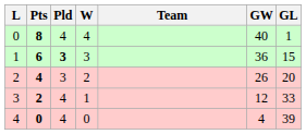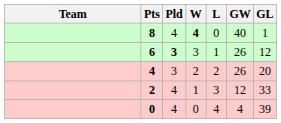 <table class=wikitable style="text-align:center">
 <tr>
-<th width=20>L</th>
+<th width=175>Team</th>
 <th width=20>Pts</th>
 <th width=20>Pld</th>
 <th width=20>W</th>
-<th width=175>Team</th>
+<th width=20>L</th>
 <th width=20>GW</th>
 <th width=20>GL</th>
 </tr>
 <tr bgcolor=ccffcc>
-<td>0</td>
+<td style="text-align:left"></td>
 <td><strong>8</strong></td>
 <td>4</td>
-<td>4</td>
-<td style="text-align:left"></td>
+<td><strong>4</strong></td>
+<td>0</td>
 <td>40</td>
 <td>1</td>
 </tr>
 <tr bgcolor=ccffcc>
-<td>1</td>
+<td style="text-align:left"></td>
 <td><strong>6</strong></td>
 <td><strong>3</strong></td>
 <td>3</td>
-<td style="text-align:left"></td>
-<td>36</td>
-<td>15</td>
+<td>1</td>
+<td>26</td>
+<td>12</td>
 </tr>
 <tr bgcolor=ffcccc>
-<td>2</td>
+<td style="text-align:left"></td>
 <td><strong>4</strong></td>
 <td>3</td>
 <td>2</td>
-<td style="text-align:left"></td>
+<td>2</td>
 <td>26</td>
 <td>20</td>
 </tr>
 <tr bgcolor=ffcccc>
-<td>3</td>
+<td style="text-align:left"></td>
 <td><strong>2</strong></td>
 <td>4</td>
 <td>1</td>
-<td style="text-align:left"></td>
+<td>3</td>
 <td>12</td>
 <td>33</td>
 </tr>
 <tr bgcolor=ffcccc>
-<td>4</td>
+<td style="text-align:left"></td>
 <td><strong>0</strong></td>
 <td>4</td>
 <td>0</td>
-<td style="text-align:left"></td>
+<td>4</td>
 <td>4</td>
 <td>39</td>
 </tr>
 </table>
